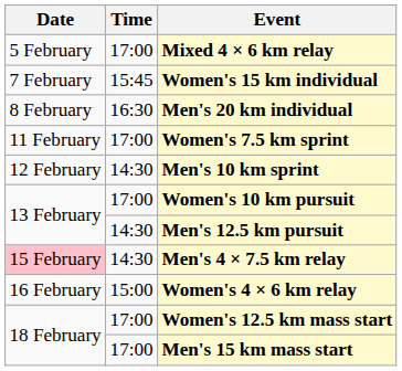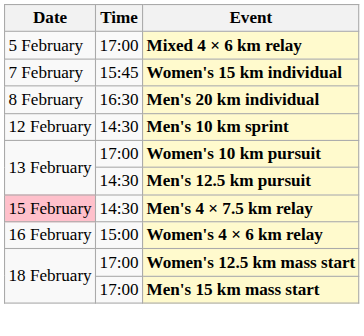 <table class=wikitable>
 <tr>
 <th>Date</th>
 <th>Time</th>
 <th>Event</th>
 </tr>
 <tr>
 <td>5 February</td>
 <td>17:00</td>
 <td style=background:lemonchiffon><strong>Mixed 4 × 6 km relay</strong></td>
 </tr>
 <tr>
 <td>7 February</td>
 <td>15:45</td>
 <td style=background:lemonchiffon><strong>Women's 15 km individual</strong></td>
 </tr>
 <tr>
 <td>8 February</td>
 <td>16:30</td>
 <td style=background:lemonchiffon><strong>Men's 20 km individual</strong></td>
-</tr>
-<tr>
-<td>11 February</td>
-<td>17:00</td>
-<td style=background:lemonchiffon><strong>Women's 7.5 km sprint</strong></td>
 </tr>
 <tr>
 <td>12 February</td>
 <td>14:30</td>
 <td style=background:lemonchiffon><strong>Men's 10 km sprint</strong></td>
 </tr>
 <tr>
 <td rowspan=2>13 February</td>
 <td>17:00</td>
 <td style=background:lemonchiffon><strong>Women's 10 km pursuit</strong></td>
 </tr>
 <tr>
 <td>14:30</td>
 <td style=background:lemonchiffon><strong>Men's 12.5 km pursuit</strong></td>
 </tr>
 <tr>
 <td style="background: pink;">15 February</td>
 <td>14:30</td>
 <td style=background:lemonchiffon><strong>Men's 4 × 7.5 km relay</strong></td>
 </tr>
 <tr>
 <td>16 February</td>
 <td>15:00</td>
 <td style=background:lemonchiffon><strong>Women's 4 × 6 km relay</strong></td>
 </tr>
 <tr>
 <td rowspan=2>18 February</td>
 <td>17:00</td>
 <td style=background:lemonchiffon><strong>Women's 12.5 km mass start</strong></td>
 </tr>
 <tr>
 <td>17:00</td>
 <td style=background:lemonchiffon><strong>Men's 15 km mass start</strong></td>
 </tr>
 </table>
